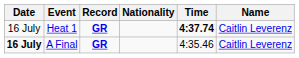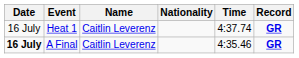 <table class="wikitable" style=text-align:center>
 <tr>
 <th>Date</th>
 <th>Event</th>
-<th>Record</th>
+<th>Name</th>
 <th>Nationality</th>
 <th>Time</th>
-<th>Name</th>
+<th>Record</th>
 </tr>
 <tr>
 <td>16 July</td>
 <td><a href='#'>Heat 1</a></td>
+<td align=left><a href='#'>Caitlin Leverenz</a></td>
+<td align=left></td>
+<td>4:37.74</td>
 <td><strong><a href='#'>GR</a></strong></td>
-<td align=left></td>
-<td><strong>4:37.74</strong></td>
-<td align=left><a href='#'>Caitlin Leverenz</a></td>
 </tr>
 <tr>
 <td><strong>16 July</strong></td>
 <td><a href='#'>A Final</a></td>
-<td><strong><a href='#'>GR</a></strong></td>
+<td align=left><a href='#'>Caitlin Leverenz</a></td>
 <td align=left></td>
 <td>4:35.46</td>
-<td align=left><a href='#'>Caitlin Leverenz</a></td>
+<td><strong><a href='#'>GR</a></strong></td>
 </tr>
 </table>
